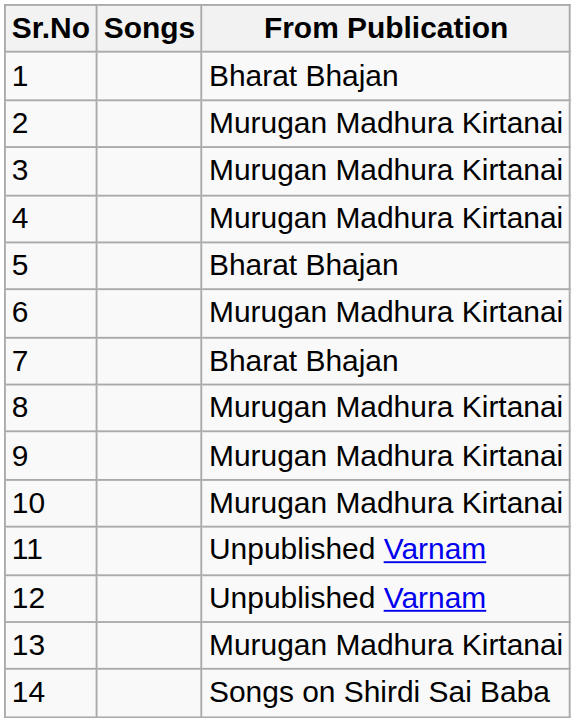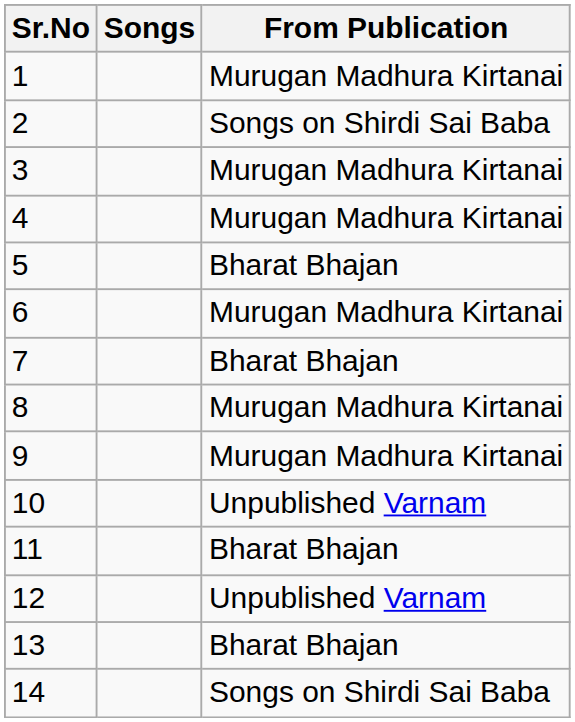 <table class="wikitable">
 <tr>
 <th>Sr.No</th>
 <th>Songs</th>
 <th>From Publication</th>
 </tr>
 <tr>
 <td>1</td>
 <td></td>
-<td>Bharat Bhajan</td>
+<td>Murugan Madhura Kirtanai</td>
 </tr>
 <tr>
 <td>2</td>
 <td><strong></strong></td>
-<td>Murugan Madhura Kirtanai</td>
+<td>Songs on Shirdi Sai Baba</td>
 </tr>
 <tr>
 <td>3</td>
 <td><strong></strong></td>
 <td>Murugan Madhura Kirtanai</td>
 </tr>
 <tr>
 <td>4</td>
 <td><strong></strong></td>
 <td>Murugan Madhura Kirtanai</td>
 </tr>
 <tr>
 <td>5</td>
 <td><strong></strong></td>
 <td>Bharat Bhajan</td>
 </tr>
 <tr>
 <td>6</td>
 <td><strong></strong></td>
 <td>Murugan Madhura Kirtanai</td>
 </tr>
 <tr>
 <td>7</td>
 <td><strong></strong></td>
 <td>Bharat Bhajan</td>
 </tr>
 <tr>
 <td>8</td>
 <td><strong></strong></td>
 <td>Murugan Madhura Kirtanai</td>
 </tr>
 <tr>
 <td>9</td>
 <td><strong></strong></td>
 <td>Murugan Madhura Kirtanai</td>
 </tr>
 <tr>
 <td>10</td>
 <td><strong></strong></td>
-<td>Murugan Madhura Kirtanai</td>
+<td>Unpublished <a href='#'>Varnam</a></td>
 </tr>
 <tr>
 <td>11</td>
 <td><strong></strong></td>
-<td>Unpublished <a href='#'>Varnam</a></td>
+<td>Bharat Bhajan</td>
 </tr>
 <tr>
 <td>12</td>
 <td></td>
 <td>Unpublished <a href='#'>Varnam</a></td>
 </tr>
 <tr>
 <td>13</td>
 <td></td>
-<td>Murugan Madhura Kirtanai</td>
+<td>Bharat Bhajan</td>
 </tr>
 <tr>
 <td>14</td>
 <td><strong></strong></td>
 <td>Songs on Shirdi Sai Baba</td>
 </tr>
 </table>
